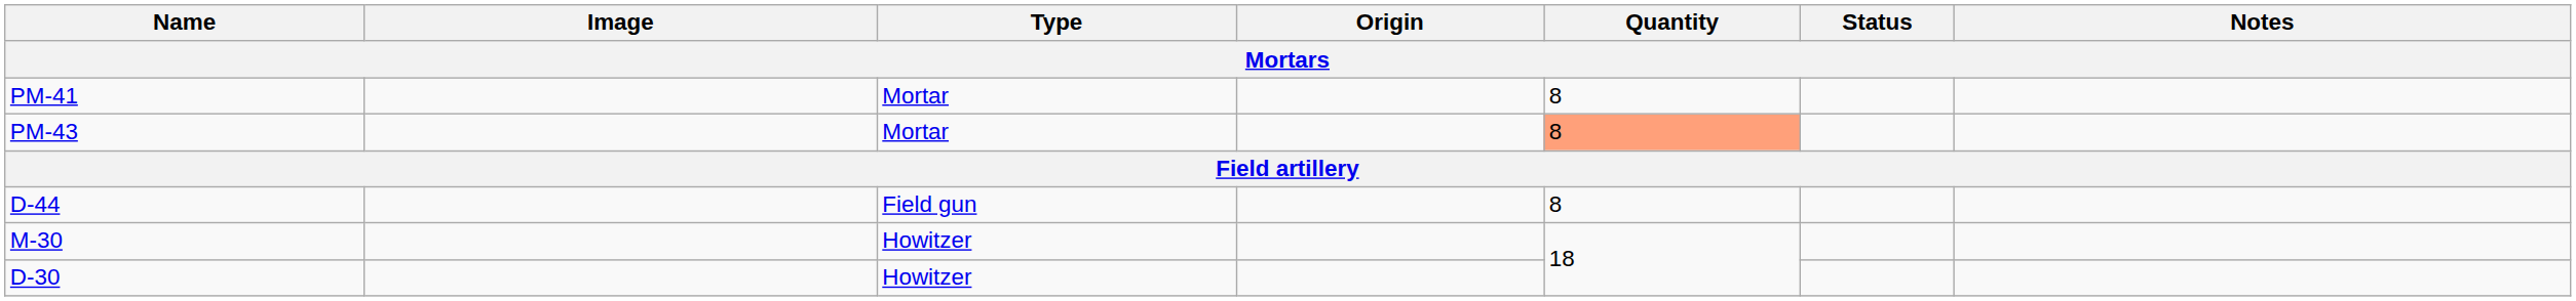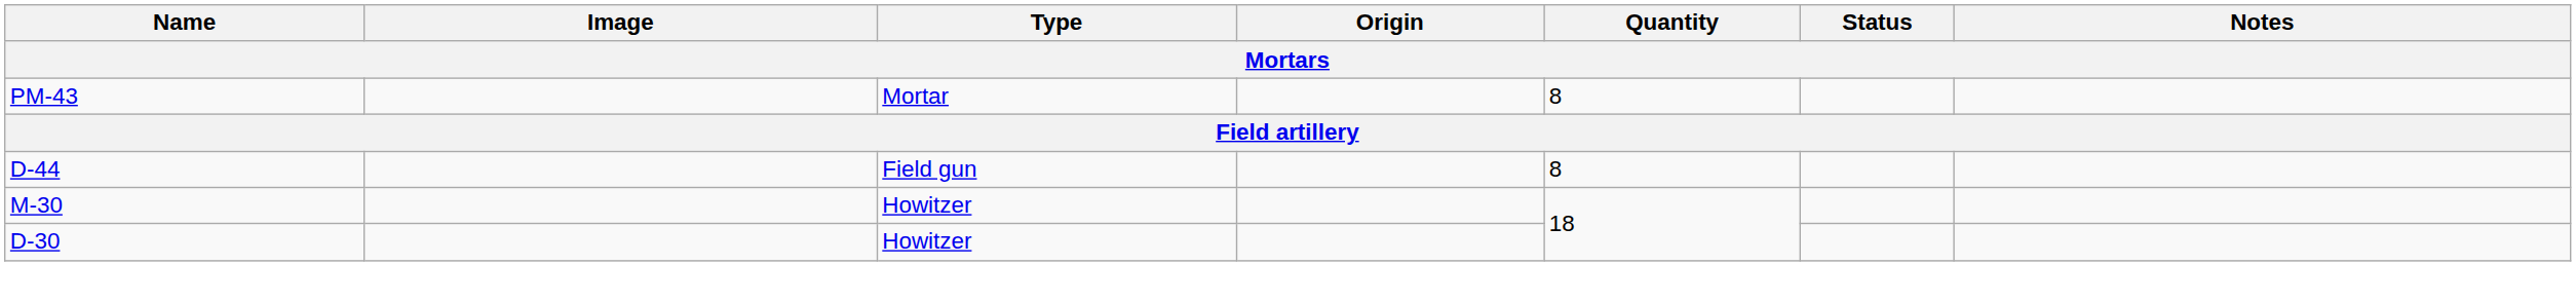 <table class="wikitable" style="width:90%;">
 <tr>
 <th width=14%>Name</th>
 <th width=20%>Image</th>
 <th width=14%>Type</th>
 <th width=12%>Origin</th>
 <th width=10%>Quantity</th>
 <th width=06%>Status</th>
 <th width=24%>Notes</th>
 </tr>
 <tr>
 <th colspan="7"><a href='#'>Mortars</a></th>
 </tr>
 <tr>
-<td><a href='#'>PM-41</a></td>
+<td><a href='#'>PM-43</a></td>
 <td></td>
 <td><a href='#'>Mortar</a></td>
 <td></td>
 <td>8</td>
-<td></td>
-<td></td>
-</tr>
-<tr>
-<td><a href='#'>PM-43</a></td>
-<td></td>
-<td><a href='#'>Mortar</a></td>
-<td></td>
-<td style="background: lightsalmon;">8</td>
 <td></td>
 <td></td>
 </tr>
 <tr>
 <th colspan="7"><a href='#'>Field artillery</a></th>
 </tr>
 <tr>
 <td><a href='#'>D-44</a></td>
 <td></td>
 <td><a href='#'>Field gun</a></td>
 <td></td>
 <td>8</td>
 <td></td>
 <td></td>
 </tr>
 <tr>
 <td><a href='#'>M-30</a></td>
 <td></td>
 <td><a href='#'>Howitzer</a></td>
 <td></td>
 <td rowspan="2">18</td>
 <td></td>
 <td></td>
 </tr>
 <tr>
 <td><a href='#'>D-30</a></td>
 <td></td>
 <td><a href='#'>Howitzer</a></td>
 <td></td>
 <td></td>
 <td></td>
 </tr>
 </table>
